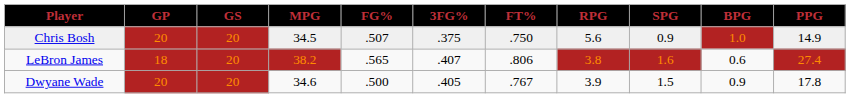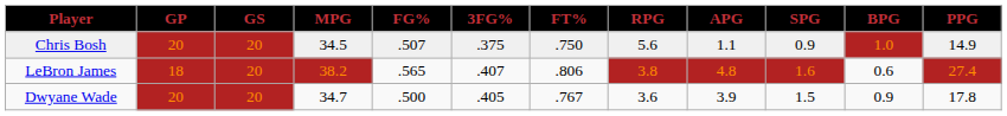 <table class="wikitable sortable" style="font-size:90%;">
 <tr>
 <th style="background:black; color:#bf2f38; width:10%;">Player</th>
 <th style="background:black; color:#bf2f38; width:6%;">GP</th>
 <th style="background:black; color:#bf2f38; width:6%;">GS</th>
 <th style="background:black; color:#bf2f38; width:6%;">MPG</th>
 <th style="background:black; color:#bf2f38; width:6%;">FG%</th>
 <th style="background:black; color:#bf2f38; width:6%;">3FG%</th>
 <th style="background:black; color:#bf2f38; width:6%;">FT%</th>
 <th style="background:black; color:#bf2f38; width:6%;">RPG</th>
+<th style="background:black; color:#bf2f38; width:6%;">APG</th>
 <th style="background:black; color:#bf2f38; width:6%;">SPG</th>
 <th style="background:black; color:#bf2f38; width:6%;">BPG</th>
 <th style="background:black; color:#bf2f38; width:6%;">PPG</th>
 </tr>
 <tr style="text-align:center; background:#f0f0f0;">
 <td><a href='#'>Chris Bosh</a></td>
 <td style="background:#B22222;color:#FF8C00;">20</td>
 <td style="background:#B22222;color:#FF8C00;">20</td>
 <td>34.5</td>
 <td>.507</td>
 <td>.375</td>
 <td>.750</td>
 <td>5.6</td>
+<td>1.1</td>
 <td>0.9</td>
 <td style="background:#B22222;color:#FF8C00;">1.0</td>
 <td>14.9</td>
 </tr>
 <tr style="text-align:center;" bgcolor="">
 <td><a href='#'>LeBron James</a></td>
 <td style="background:#B22222;color:#FF8C00;">18</td>
 <td style="background:#B22222;color:#FF8C00;">20</td>
 <td style="background:#B22222;color:#FF8C00;">38.2</td>
 <td>.565</td>
 <td>.407</td>
 <td>.806</td>
 <td style="background:#B22222;color:#FF8C00;">3.8</td>
+<td style="background:#B22222;color:#FF8C00;">4.8</td>
 <td style="background:#B22222;color:#FF8C00;">1.6</td>
 <td>0.6</td>
 <td style="background:#B22222;color:#FF8C00;">27.4</td>
 </tr>
 <tr style="text-align:center;" bgcolor="">
 <td><a href='#'>Dwyane Wade</a></td>
 <td style="background:#B22222;color:#FF8C00;">20</td>
 <td style="background:#B22222;color:#FF8C00;">20</td>
-<td>34.6</td>
+<td>34.7</td>
 <td>.500</td>
 <td>.405</td>
 <td>.767</td>
+<td>3.6</td>
 <td>3.9</td>
 <td>1.5</td>
 <td>0.9</td>
 <td>17.8</td>
 </tr>
 </table>
